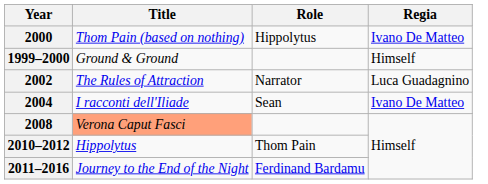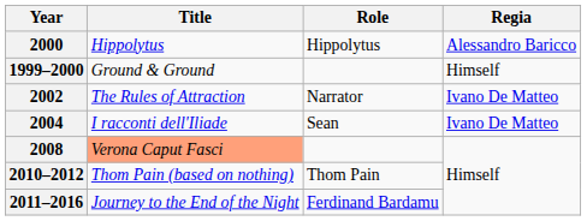 <table class="wikitable">
 <tr>
 <th>Year</th>
 <th>Title</th>
 <th>Role</th>
 <th>Regia</th>
 </tr>
 <tr>
 <th>2000</th>
-<td><em><a href='#'>Thom Pain (based on nothing)</a></em></td>
+<td><em><a href='#'>Hippolytus</a></em></td>
 <td>Hippolytus</td>
-<td><a href='#'>Ivano De Matteo</a></td>
+<td><a href='#'>Alessandro Baricco</a></td>
 </tr>
 <tr>
 <th>1999–2000</th>
 <td><em>Ground & Ground</em></td>
 <td></td>
 <td>Himself</td>
 </tr>
 <tr>
 <th>2002</th>
 <td><em><a href='#'>The Rules of Attraction</a></em></td>
 <td>Narrator</td>
-<td>Luca Guadagnino</td>
+<td><a href='#'>Ivano De Matteo</a></td>
 </tr>
 <tr>
 <th>2004</th>
 <td><em><a href='#'>I racconti dell'Iliade</a></em></td>
 <td>Sean</td>
 <td><a href='#'>Ivano De Matteo</a></td>
 </tr>
 <tr>
 <th>2008</th>
 <td style="background: lightsalmon;"><em>Verona Caput Fasci</em></td>
 <td></td>
 <td rowspan="3">Himself</td>
 </tr>
 <tr>
 <th>2010–2012</th>
-<td><em><a href='#'>Hippolytus</a></em></td>
+<td><em><a href='#'>Thom Pain (based on nothing)</a></em></td>
 <td>Thom Pain</td>
 </tr>
 <tr>
 <th>2011–2016</th>
 <td><em><a href='#'>Journey to the End of the Night</a></em></td>
 <td><a href='#'>Ferdinand Bardamu</a></td>
 </tr>
 </table>
